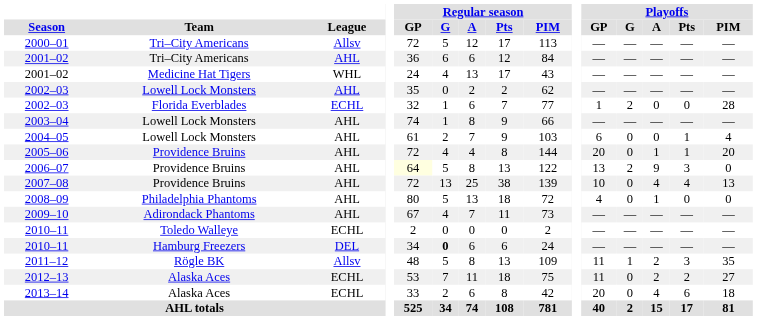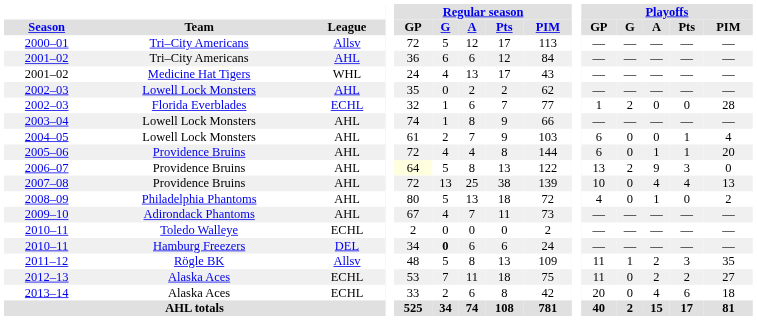 <table border="0" cellpadding="1" cellspacing="0" style="text-align:center; width:60em;">
 <tr style="background:#e0e0e0;">
 <th colspan="3"  bgcolor="#ffffff"> </th>
 <th rowspan="99" bgcolor="#ffffff"> </th>
 <th colspan="5"><a href='#'>Regular season</a></th>
 <th rowspan="99" bgcolor="#ffffff"> </th>
 <th colspan="5"><a href='#'>Playoffs</a></th>
 </tr>
 <tr style="background:#e0e0e0;">
 <th><a href='#'>Season</a></th>
 <th>Team</th>
 <th>League</th>
 <th>GP</th>
 <th><a href='#'>G</a></th>
 <th><a href='#'>A</a></th>
 <th><a href='#'>Pts</a></th>
 <th><a href='#'>PIM</a></th>
 <th>GP</th>
 <th>G</th>
 <th>A</th>
 <th>Pts</th>
 <th>PIM</th>
 </tr>
 <tr>
 <td><a href='#'>2000–01</a></td>
 <td><a href='#'>Tri–City Americans</a></td>
 <td><a href='#'>Allsv</a></td>
 <td>72</td>
 <td>5</td>
 <td>12</td>
 <td>17</td>
 <td>113</td>
 <td>—</td>
 <td>—</td>
 <td>—</td>
 <td>—</td>
 <td>—</td>
 </tr>
 <tr bgcolor="#f0f0f0">
 <td><a href='#'>2001–02</a></td>
 <td>Tri–City Americans</td>
 <td><a href='#'>AHL</a></td>
 <td>36</td>
 <td>6</td>
 <td>6</td>
 <td>12</td>
 <td>84</td>
 <td>—</td>
 <td>—</td>
 <td>—</td>
 <td>—</td>
 <td>—</td>
 </tr>
 <tr>
 <td>2001–02</td>
 <td><a href='#'>Medicine Hat Tigers</a></td>
 <td>WHL</td>
 <td>24</td>
 <td>4</td>
 <td>13</td>
 <td>17</td>
 <td>43</td>
 <td>—</td>
 <td>—</td>
 <td>—</td>
 <td>—</td>
 <td>—</td>
 </tr>
 <tr bgcolor="#f0f0f0">
 <td><a href='#'>2002–03</a></td>
 <td><a href='#'>Lowell Lock Monsters</a></td>
 <td><a href='#'>AHL</a></td>
 <td>35</td>
 <td>0</td>
 <td>2</td>
 <td>2</td>
 <td>62</td>
 <td>—</td>
 <td>—</td>
 <td>—</td>
 <td>—</td>
 <td>—</td>
 </tr>
 <tr>
 <td><a href='#'>2002–03</a></td>
 <td><a href='#'>Florida Everblades</a></td>
 <td><a href='#'>ECHL</a></td>
 <td>32</td>
 <td>1</td>
 <td>6</td>
 <td>7</td>
 <td>77</td>
 <td>1</td>
 <td>2</td>
 <td>0</td>
 <td>0</td>
 <td>28</td>
 </tr>
 <tr bgcolor="#f0f0f0">
 <td><a href='#'>2003–04</a></td>
 <td>Lowell Lock Monsters</td>
 <td>AHL</td>
 <td>74</td>
 <td>1</td>
 <td>8</td>
 <td>9</td>
 <td>66</td>
 <td>—</td>
 <td>—</td>
 <td>—</td>
 <td>—</td>
 <td>—</td>
 </tr>
 <tr>
 <td><a href='#'>2004–05</a></td>
 <td>Lowell Lock Monsters</td>
 <td>AHL</td>
 <td>61</td>
 <td>2</td>
 <td>7</td>
 <td>9</td>
 <td>103</td>
 <td>6</td>
 <td>0</td>
 <td>0</td>
 <td>1</td>
 <td>4</td>
 </tr>
 <tr bgcolor="#f0f0f0">
 <td><a href='#'>2005–06</a></td>
 <td><a href='#'>Providence Bruins</a></td>
 <td>AHL</td>
 <td>72</td>
 <td>4</td>
 <td>4</td>
 <td>8</td>
 <td>144</td>
-<td>20</td>
+<td>6</td>
 <td>0</td>
 <td>1</td>
 <td>1</td>
 <td>20</td>
 </tr>
 <tr>
 <td><a href='#'>2006–07</a></td>
 <td>Providence Bruins</td>
 <td>AHL</td>
 <td style="background: lightyellow;">64</td>
 <td>5</td>
 <td>8</td>
 <td>13</td>
 <td>122</td>
 <td>13</td>
 <td>2</td>
 <td>9</td>
 <td>3</td>
 <td>0</td>
 </tr>
 <tr bgcolor="#f0f0f0">
 <td><a href='#'>2007–08</a></td>
 <td>Providence Bruins</td>
 <td>AHL</td>
 <td>72</td>
 <td>13</td>
 <td>25</td>
 <td>38</td>
 <td>139</td>
 <td>10</td>
 <td>0</td>
 <td>4</td>
 <td>4</td>
 <td>13</td>
 </tr>
 <tr>
 <td><a href='#'>2008–09</a></td>
 <td><a href='#'>Philadelphia Phantoms</a></td>
 <td>AHL</td>
 <td>80</td>
 <td>5</td>
 <td>13</td>
 <td>18</td>
 <td>72</td>
 <td>4</td>
 <td>0</td>
 <td>1</td>
 <td>0</td>
-<td>0</td>
+<td>2</td>
 </tr>
 <tr bgcolor="#f0f0f0">
 <td><a href='#'>2009–10</a></td>
 <td><a href='#'>Adirondack Phantoms</a></td>
 <td>AHL</td>
 <td>67</td>
 <td>4</td>
 <td>7</td>
 <td>11</td>
 <td>73</td>
 <td>—</td>
 <td>—</td>
 <td>—</td>
 <td>—</td>
 <td>—</td>
 </tr>
 <tr>
 <td><a href='#'>2010–11</a></td>
 <td><a href='#'>Toledo Walleye</a></td>
 <td>ECHL</td>
 <td>2</td>
 <td>0</td>
 <td>0</td>
 <td>0</td>
 <td>2</td>
 <td>—</td>
 <td>—</td>
 <td>—</td>
 <td>—</td>
 <td>—</td>
 </tr>
 <tr bgcolor="#f0f0f0">
 <td><a href='#'>2010–11</a></td>
 <td><a href='#'>Hamburg Freezers</a></td>
 <td><a href='#'>DEL</a></td>
 <td>34</td>
 <td><strong>0</strong></td>
 <td>6</td>
 <td>6</td>
 <td>24</td>
 <td>—</td>
 <td>—</td>
 <td>—</td>
 <td>—</td>
 <td>—</td>
 </tr>
 <tr>
 <td><a href='#'>2011–12</a></td>
 <td><a href='#'>Rögle BK</a></td>
 <td><a href='#'>Allsv</a></td>
 <td>48</td>
 <td>5</td>
 <td>8</td>
 <td>13</td>
 <td>109</td>
 <td>11</td>
 <td>1</td>
 <td>2</td>
 <td>3</td>
 <td>35</td>
 </tr>
 <tr bgcolor="#f0f0f0">
 <td><a href='#'>2012–13</a></td>
 <td><a href='#'>Alaska Aces</a></td>
 <td>ECHL</td>
 <td>53</td>
 <td>7</td>
 <td>11</td>
 <td>18</td>
 <td>75</td>
 <td>11</td>
 <td>0</td>
 <td>2</td>
 <td>2</td>
 <td>27</td>
 </tr>
 <tr>
 <td><a href='#'>2013–14</a></td>
 <td>Alaska Aces</td>
 <td>ECHL</td>
 <td>33</td>
 <td>2</td>
 <td>6</td>
 <td>8</td>
 <td>42</td>
 <td>20</td>
 <td>0</td>
 <td>4</td>
 <td>6</td>
 <td>18</td>
 </tr>
 <tr bgcolor="#e0e0e0">
 <th colspan="3">AHL totals</th>
 <th>525</th>
 <th>34</th>
 <th>74</th>
 <th>108</th>
 <th>781</th>
 <th>40</th>
 <th>2</th>
 <th>15</th>
 <th>17</th>
 <th>81</th>
 </tr>
 </table>
